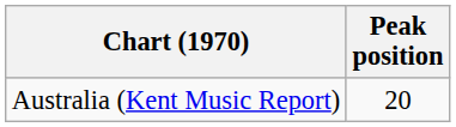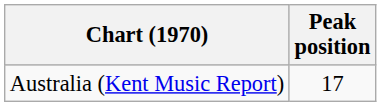 <table class="wikitable sortable">
 <tr>
 <th>Chart (1970)</th>
 <th>Peak<br>position</th>
 </tr>
 <tr>
 <td>Australia (<a href='#'>Kent Music Report</a>)</td>
-<td style="text-align:center;">20</td>
+<td style="text-align:center;">17</td>
 </tr>
 </table>
